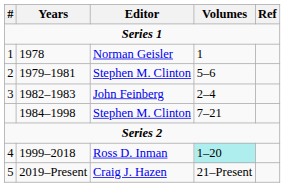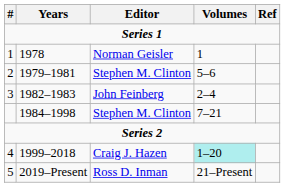 <table class="wikitable sortable">
 <tr>
 <th>#</th>
 <th>Years</th>
 <th>Editor</th>
 <th>Volumes</th>
 <th>Ref</th>
 </tr>
 <tr>
 <td colspan = 5 style="text-align:center"><strong><em>Series 1</em></strong></td>
 </tr>
 <tr>
 <td>1</td>
 <td>1978</td>
 <td><a href='#'>Norman Geisler</a></td>
 <td>1</td>
 <td></td>
 </tr>
 <tr>
 <td>2</td>
 <td>1979–1981</td>
 <td><a href='#'>Stephen M. Clinton</a></td>
 <td>5–6</td>
 <td></td>
 </tr>
 <tr>
 <td>3</td>
 <td>1982–1983</td>
 <td><a href='#'>John Feinberg</a></td>
 <td>2–4</td>
 <td></td>
 </tr>
 <tr>
 <td></td>
 <td>1984–1998</td>
 <td><a href='#'>Stephen M. Clinton</a></td>
 <td>7–21</td>
 <td></td>
 </tr>
 <tr>
 <td colspan = 5 style="text-align:center"><strong><em>Series 2</em></strong></td>
 </tr>
 <tr>
 <td>4</td>
 <td>1999–2018</td>
-<td><a href='#'>Ross D. Inman</a></td>
+<td><a href='#'>Craig J. Hazen</a></td>
 <td style="background: paleturquoise;">1–20</td>
 <td></td>
 </tr>
 <tr>
 <td>5</td>
 <td>2019–Present</td>
-<td><a href='#'>Craig J. Hazen</a></td>
+<td><a href='#'>Ross D. Inman</a></td>
 <td>21–Present</td>
 <td></td>
 </tr>
 </table>
